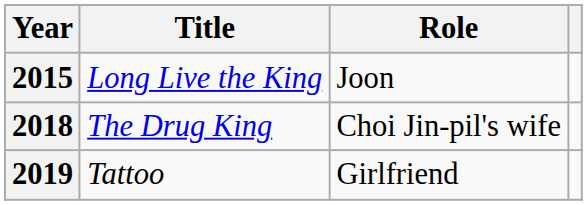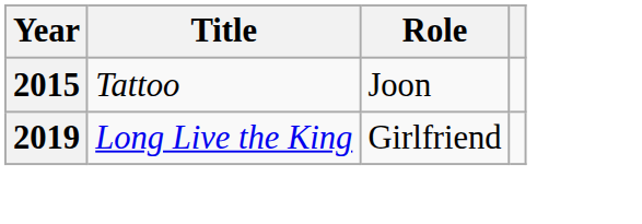 <table class="wikitable plainrowheaders sortable">
 <tr>
 <th scope="col">Year</th>
 <th scope="col">Title</th>
 <th scope="col">Role</th>
 <th scope="col" class="unsortable"></th>
 </tr>
 <tr>
 <th scope="row">2015</th>
-<td><em><a href='#'>Long Live the King</a></em></td>
+<td><em>Tattoo</em></td>
 <td>Joon</td>
 <td></td>
 </tr>
 <tr>
-<th scope="row">2018</th>
-<td><em><a href='#'>The Drug King</a></em></td>
-<td>Choi Jin-pil's wife</td>
-<td style="text-align:center"></td>
-</tr>
-<tr>
 <th scope="row">2019</th>
-<td><em>Tattoo</em></td>
+<td><em><a href='#'>Long Live the King</a></em></td>
 <td>Girlfriend</td>
 <td style="text-align:center"></td>
 </tr>
 </table>
